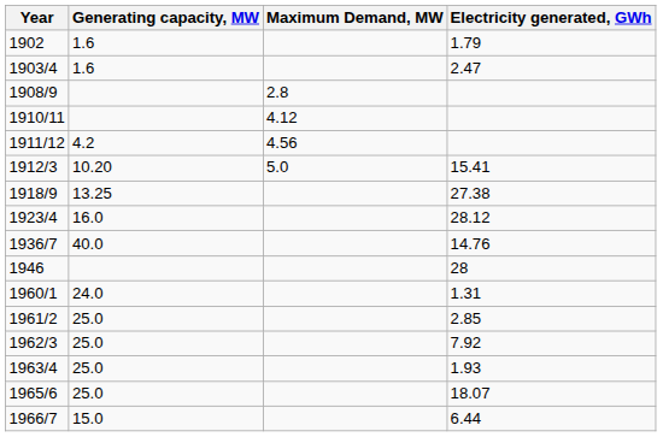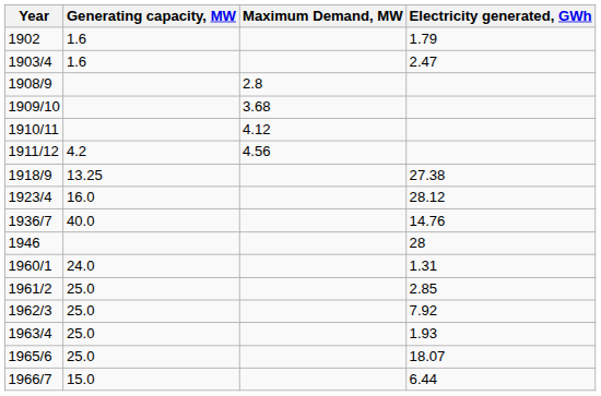 <table class="wikitable">
 <tr>
 <th>Year</th>
 <th>Generating capacity, <a href='#'>MW</a></th>
 <th>Maximum Demand, MW</th>
 <th>Electricity generated, <a href='#'>GWh</a></th>
 </tr>
 <tr>
 <td>1902</td>
 <td>1.6</td>
 <td></td>
 <td>1.79</td>
 </tr>
 <tr>
 <td>1903/4</td>
 <td>1.6</td>
 <td></td>
 <td>2.47</td>
 </tr>
 <tr>
 <td>1908/9</td>
 <td></td>
 <td>2.8</td>
 <td></td>
 </tr>
 <tr>
+<td>1909/10</td>
+<td></td>
+<td>3.68</td>
+<td></td>
+</tr>
+<tr>
 <td>1910/11</td>
 <td></td>
 <td>4.12</td>
 <td></td>
 </tr>
 <tr>
 <td>1911/12</td>
 <td>4.2</td>
 <td>4.56</td>
 <td></td>
-</tr>
-<tr>
-<td>1912/3</td>
-<td>10.20</td>
-<td>5.0</td>
-<td>15.41</td>
 </tr>
 <tr>
 <td>1918/9</td>
 <td>13.25</td>
 <td></td>
 <td>27.38</td>
 </tr>
 <tr>
 <td>1923/4</td>
 <td>16.0</td>
 <td></td>
 <td>28.12</td>
 </tr>
 <tr>
 <td>1936/7</td>
 <td>40.0</td>
 <td></td>
 <td>14.76</td>
 </tr>
 <tr>
 <td>1946</td>
 <td></td>
 <td></td>
 <td>28</td>
 </tr>
 <tr>
 <td>1960/1</td>
 <td>24.0</td>
 <td></td>
 <td>1.31</td>
 </tr>
 <tr>
 <td>1961/2</td>
 <td>25.0</td>
 <td></td>
 <td>2.85</td>
 </tr>
 <tr>
 <td>1962/3</td>
 <td>25.0</td>
 <td></td>
 <td>7.92</td>
 </tr>
 <tr>
 <td>1963/4</td>
 <td>25.0</td>
 <td></td>
 <td>1.93</td>
 </tr>
 <tr>
 <td>1965/6</td>
 <td>25.0</td>
 <td></td>
 <td>18.07</td>
 </tr>
 <tr>
 <td>1966/7</td>
 <td>15.0</td>
 <td></td>
 <td>6.44</td>
 </tr>
 </table>
